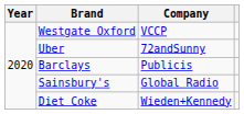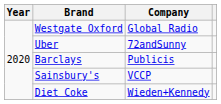 <table class="wikitable sortable">
 <tr>
 <th>Year</th>
 <th>Brand</th>
 <th>Company</th>
 <th class="unsortable"></th>
 </tr>
 <tr>
 <td rowspan="5">2020</td>
 <td><a href='#'>Westgate Oxford</a></td>
-<td><a href='#'>VCCP</a></td>
+<td><a href='#'>Global Radio</a></td>
 <td align="center"></td>
 </tr>
 <tr>
 <td><a href='#'>Uber</a></td>
 <td><a href='#'>72andSunny</a></td>
 <td align="center"></td>
 </tr>
 <tr>
 <td><a href='#'>Barclays</a></td>
 <td><a href='#'>Publicis</a></td>
 <td align="center"></td>
 </tr>
 <tr>
 <td><a href='#'>Sainsbury's</a></td>
-<td><a href='#'>Global Radio</a></td>
+<td><a href='#'>VCCP</a></td>
 <td align="center"></td>
 </tr>
 <tr>
 <td><a href='#'>Diet Coke</a></td>
 <td><a href='#'>Wieden+Kennedy</a></td>
 <td align="center"></td>
 </tr>
 </table>
